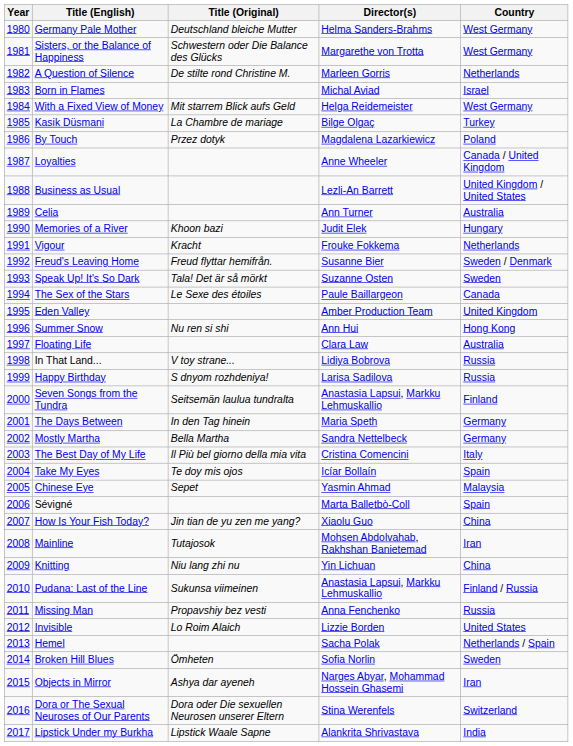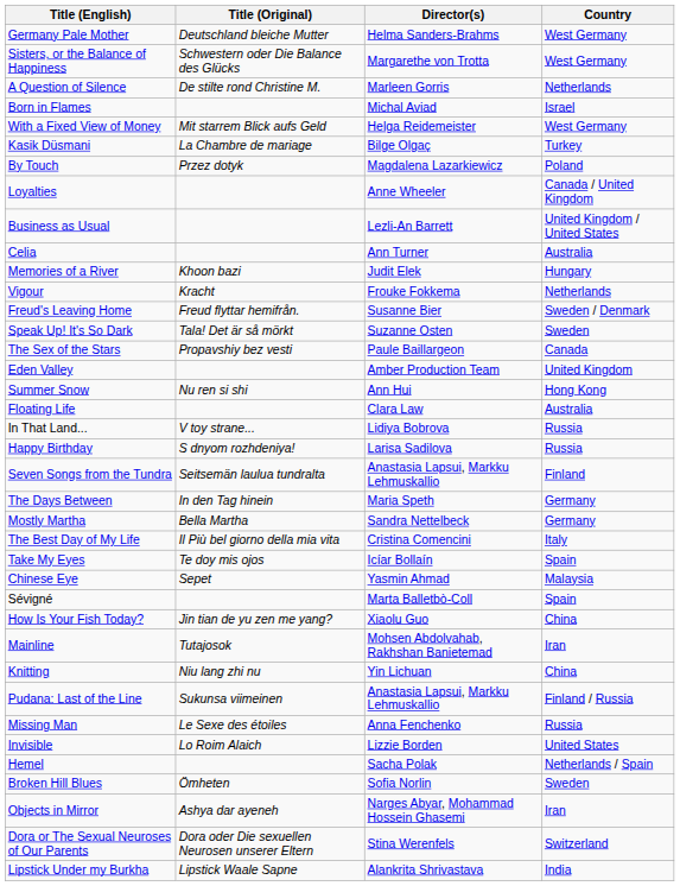 <table class="wikitable sortable">
 <tr>
-<th>Year</th>
 <th>Title (English)</th>
 <th>Title (Original)</th>
 <th>Director(s)</th>
 <th>Country</th>
 </tr>
 <tr>
-<td><a href='#'>1980</a></td>
 <td><a href='#'>Germany Pale Mother</a></td>
 <td><em>Deutschland bleiche Mutter</em></td>
 <td><a href='#'>Helma Sanders-Brahms</a></td>
 <td><a href='#'>West Germany</a></td>
 </tr>
 <tr>
-<td><a href='#'>1981</a></td>
 <td><a href='#'>Sisters, or the Balance of Happiness</a></td>
 <td><em>Schwestern oder Die Balance des Glücks</em></td>
 <td><a href='#'>Margarethe von Trotta</a></td>
 <td><a href='#'>West Germany</a></td>
 </tr>
 <tr>
-<td><a href='#'>1982</a></td>
 <td><a href='#'>A Question of Silence</a></td>
 <td><em>De stilte rond Christine M.</em></td>
 <td><a href='#'>Marleen Gorris</a></td>
 <td><a href='#'>Netherlands</a></td>
 </tr>
 <tr>
-<td><a href='#'>1983</a></td>
 <td><a href='#'>Born in Flames</a></td>
 <td></td>
 <td><a href='#'>Michal Aviad</a></td>
 <td><a href='#'>Israel</a></td>
 </tr>
 <tr>
-<td><a href='#'>1984</a></td>
 <td><a href='#'>With a Fixed View of Money</a></td>
 <td><em>Mit starrem Blick aufs Geld</em></td>
 <td><a href='#'>Helga Reidemeister</a></td>
 <td><a href='#'>West Germany</a></td>
 </tr>
 <tr>
-<td><a href='#'>1985</a></td>
 <td><a href='#'>Kasik Düsmani</a></td>
 <td><em>La Chambre de mariage</em></td>
 <td><a href='#'>Bilge Olgaç</a></td>
 <td><a href='#'>Turkey</a></td>
 </tr>
 <tr>
-<td><a href='#'>1986</a></td>
 <td><a href='#'>By Touch</a></td>
 <td><em>Przez dotyk</em></td>
 <td><a href='#'>Magdalena Lazarkiewicz</a></td>
 <td><a href='#'>Poland</a></td>
 </tr>
 <tr>
-<td><a href='#'>1987</a></td>
 <td><a href='#'>Loyalties</a></td>
 <td></td>
 <td><a href='#'>Anne Wheeler</a></td>
 <td><a href='#'>Canada</a> / <a href='#'>United Kingdom</a></td>
 </tr>
 <tr>
-<td><a href='#'>1988</a></td>
 <td><a href='#'>Business as Usual</a></td>
 <td></td>
 <td><a href='#'>Lezli-An Barrett</a></td>
 <td><a href='#'>United Kingdom</a> / <a href='#'>United States</a></td>
 </tr>
 <tr>
-<td><a href='#'>1989</a></td>
 <td><a href='#'>Celia</a></td>
 <td></td>
 <td><a href='#'>Ann Turner</a></td>
 <td><a href='#'>Australia</a></td>
 </tr>
 <tr>
-<td><a href='#'>1990</a></td>
 <td><a href='#'>Memories of a River</a></td>
 <td><em>Khoon bazi</em></td>
 <td><a href='#'>Judit Elek</a></td>
 <td><a href='#'>Hungary</a></td>
 </tr>
 <tr>
-<td><a href='#'>1991</a></td>
 <td><a href='#'>Vigour</a></td>
 <td><em>Kracht</em></td>
 <td><a href='#'>Frouke Fokkema</a></td>
 <td><a href='#'>Netherlands</a></td>
 </tr>
 <tr>
-<td><a href='#'>1992</a></td>
 <td><a href='#'>Freud's Leaving Home</a></td>
 <td><em>Freud flyttar hemifrån.</em></td>
 <td><a href='#'>Susanne Bier</a></td>
 <td><a href='#'>Sweden</a> / <a href='#'>Denmark</a></td>
 </tr>
 <tr>
-<td><a href='#'>1993</a></td>
 <td><a href='#'>Speak Up! It's So Dark</a></td>
 <td><em>Tala! Det är så mörkt</em></td>
 <td><a href='#'>Suzanne Osten</a></td>
 <td><a href='#'>Sweden</a></td>
 </tr>
 <tr>
-<td><a href='#'>1994</a></td>
 <td><a href='#'>The Sex of the Stars</a></td>
-<td><em>Le Sexe des étoiles</em></td>
+<td><em>Propavshiy bez vesti</em></td>
 <td><a href='#'>Paule Baillargeon</a></td>
 <td><a href='#'>Canada</a></td>
 </tr>
 <tr>
-<td><a href='#'>1995</a></td>
 <td><a href='#'>Eden Valley</a></td>
 <td></td>
 <td><a href='#'>Amber Production Team</a></td>
 <td><a href='#'>United Kingdom</a></td>
 </tr>
 <tr>
-<td><a href='#'>1996</a></td>
 <td><a href='#'>Summer Snow</a></td>
 <td><em>Nu ren si shi</em></td>
 <td><a href='#'>Ann Hui</a></td>
 <td><a href='#'>Hong Kong</a></td>
 </tr>
 <tr>
-<td><a href='#'>1997</a></td>
 <td><a href='#'>Floating Life</a></td>
 <td></td>
 <td><a href='#'>Clara Law</a></td>
 <td><a href='#'>Australia</a></td>
 </tr>
 <tr>
-<td><a href='#'>1998</a></td>
 <td>In That Land...</td>
 <td><em>V toy strane...</em></td>
 <td><a href='#'>Lidiya Bobrova</a></td>
 <td><a href='#'>Russia</a></td>
 </tr>
 <tr>
-<td><a href='#'>1999</a></td>
 <td><a href='#'>Happy Birthday</a></td>
 <td><em>S dnyom rozhdeniya!</em></td>
 <td><a href='#'>Larisa Sadilova</a></td>
 <td><a href='#'>Russia</a></td>
 </tr>
 <tr>
-<td><a href='#'>2000</a></td>
 <td><a href='#'>Seven Songs from the Tundra</a></td>
 <td><em>Seitsemän laulua tundralta</em></td>
 <td><a href='#'>Anastasia Lapsui</a>, <a href='#'>Markku Lehmuskallio</a></td>
 <td><a href='#'>Finland</a></td>
 </tr>
 <tr>
-<td><a href='#'>2001</a></td>
 <td><a href='#'>The Days Between</a></td>
 <td><em>In den Tag hinein</em></td>
 <td><a href='#'>Maria Speth</a></td>
 <td><a href='#'>Germany</a></td>
 </tr>
 <tr>
-<td><a href='#'>2002</a></td>
 <td><a href='#'>Mostly Martha</a></td>
 <td><em>Bella Martha</em></td>
 <td><a href='#'>Sandra Nettelbeck</a></td>
 <td><a href='#'>Germany</a></td>
 </tr>
 <tr>
-<td><a href='#'>2003</a></td>
 <td><a href='#'>The Best Day of My Life</a></td>
 <td><em>Il Più bel giorno della mia vita</em></td>
 <td><a href='#'>Cristina Comencini</a></td>
 <td><a href='#'>Italy</a></td>
 </tr>
 <tr>
-<td><a href='#'>2004</a></td>
 <td><a href='#'>Take My Eyes</a></td>
 <td><em>Te doy mis ojos</em></td>
 <td><a href='#'>Icíar Bollaín</a></td>
 <td><a href='#'>Spain</a></td>
 </tr>
 <tr>
-<td><a href='#'>2005</a></td>
 <td><a href='#'>Chinese Eye</a></td>
 <td><em>Sepet</em></td>
 <td><a href='#'>Yasmin Ahmad</a></td>
 <td><a href='#'>Malaysia</a></td>
 </tr>
 <tr>
-<td><a href='#'>2006</a></td>
 <td>Sévigné</td>
 <td></td>
 <td><a href='#'>Marta Balletbò-Coll</a></td>
 <td><a href='#'>Spain</a></td>
 </tr>
 <tr>
-<td><a href='#'>2007</a></td>
 <td><a href='#'>How Is Your Fish Today?</a></td>
 <td><em>Jin tian de yu zen me yang?</em></td>
 <td><a href='#'>Xiaolu Guo</a></td>
 <td><a href='#'>China</a></td>
 </tr>
 <tr>
-<td><a href='#'>2008</a></td>
 <td><a href='#'>Mainline</a></td>
 <td><em>Tutajosok</em></td>
 <td><a href='#'>Mohsen Abdolvahab</a>, <a href='#'>Rakhshan Banietemad</a></td>
 <td><a href='#'>Iran</a></td>
 </tr>
 <tr>
-<td><a href='#'>2009</a></td>
 <td><a href='#'>Knitting</a></td>
 <td><em>Niu lang zhi nu</em></td>
 <td><a href='#'>Yin Lichuan</a></td>
 <td><a href='#'>China</a></td>
 </tr>
 <tr>
-<td><a href='#'>2010</a></td>
 <td><a href='#'>Pudana: Last of the Line</a></td>
 <td><em>Sukunsa viimeinen</em></td>
 <td><a href='#'>Anastasia Lapsui</a>, <a href='#'>Markku Lehmuskallio</a></td>
 <td><a href='#'>Finland</a> / <a href='#'>Russia</a></td>
 </tr>
 <tr>
-<td><a href='#'>2011</a></td>
 <td><a href='#'>Missing Man</a></td>
-<td><em>Propavshiy bez vesti</em></td>
+<td><em>Le Sexe des étoiles</em></td>
 <td><a href='#'>Anna Fenchenko</a></td>
 <td><a href='#'>Russia</a></td>
 </tr>
 <tr>
-<td><a href='#'>2012</a></td>
 <td><a href='#'>Invisible</a></td>
 <td><em>Lo Roim Alaich</em></td>
 <td><a href='#'>Lizzie Borden</a></td>
 <td><a href='#'>United States</a></td>
 </tr>
 <tr>
-<td><a href='#'>2013</a></td>
 <td><a href='#'>Hemel</a></td>
 <td></td>
 <td><a href='#'>Sacha Polak</a></td>
 <td><a href='#'>Netherlands</a> / <a href='#'>Spain</a></td>
 </tr>
 <tr>
-<td><a href='#'>2014</a></td>
 <td><a href='#'>Broken Hill Blues</a></td>
 <td><em>Ömheten</em></td>
 <td><a href='#'>Sofia Norlin</a></td>
 <td><a href='#'>Sweden</a></td>
 </tr>
 <tr>
-<td><a href='#'>2015</a></td>
 <td><a href='#'>Objects in Mirror</a></td>
 <td><em>Ashya dar ayeneh</em></td>
 <td><a href='#'>Narges Abyar</a>, <a href='#'>Mohammad Hossein Ghasemi</a></td>
 <td><a href='#'>Iran</a></td>
 </tr>
 <tr>
-<td><a href='#'>2016</a></td>
 <td><a href='#'>Dora or The Sexual Neuroses of Our Parents</a></td>
 <td><em>Dora oder Die sexuellen Neurosen unserer Eltern</em></td>
 <td><a href='#'>Stina Werenfels</a></td>
 <td><a href='#'>Switzerland</a></td>
 </tr>
 <tr>
-<td><a href='#'>2017</a></td>
 <td><a href='#'>Lipstick Under my Burkha</a></td>
 <td><em>Lipstick Waale Sapne</em></td>
 <td><a href='#'>Alankrita Shrivastava</a></td>
 <td><a href='#'>India</a></td>
 </tr>
 </table>
